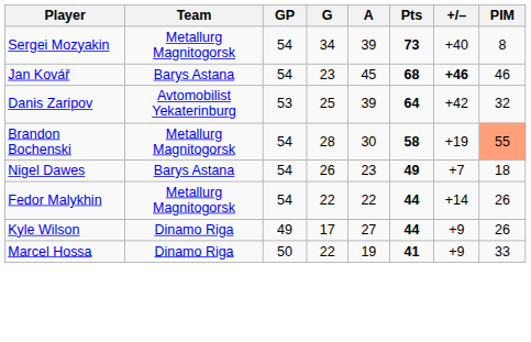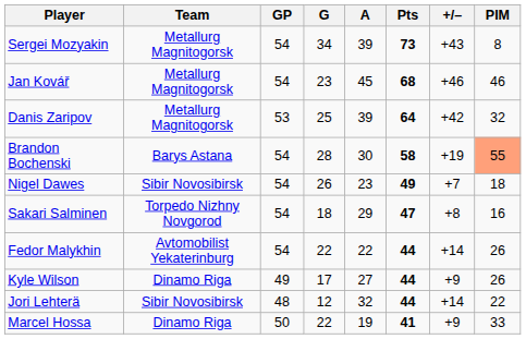 <table class="wikitable sortable">
 <tr>
 <th style="width: 12em;">Player</th>
 <th style="width: 13em;">Team</th>
 <th style="width: 4em;">GP</th>
 <th style="width: 4em;">G</th>
 <th style="width: 4em;">A</th>
 <th style="width: 4em;">Pts</th>
 <th style="width: 4em;">+/–</th>
 <th style="width: 4em;">PIM</th>
 </tr>
 <tr align="center">
 <td align=left> <a href='#'>Sergei Mozyakin</a></td>
 <td><a href='#'>Metallurg Magnitogorsk</a></td>
 <td>54</td>
 <td>34</td>
 <td>39</td>
 <td><strong>73</strong></td>
-<td>+40</td>
+<td>+43</td>
 <td>8</td>
 </tr>
 <tr align="center">
 <td align="left"> <a href='#'>Jan Kovář</a></td>
-<td><a href='#'>Barys Astana</a></td>
+<td><a href='#'>Metallurg Magnitogorsk</a></td>
 <td>54</td>
 <td>23</td>
 <td>45</td>
 <td><strong>68</strong></td>
-<td><strong>+46</strong></td>
+<td>+46</td>
 <td>46</td>
 </tr>
 <tr align="center">
 <td align=left> <a href='#'>Danis Zaripov</a></td>
-<td><a href='#'>Avtomobilist Yekaterinburg</a></td>
+<td><a href='#'>Metallurg Magnitogorsk</a></td>
 <td>53</td>
 <td>25</td>
 <td>39</td>
 <td><strong>64</strong></td>
 <td>+42</td>
 <td>32</td>
 </tr>
 <tr align="center">
 <td align="left"> <a href='#'>Brandon Bochenski</a></td>
-<td><a href='#'>Metallurg Magnitogorsk</a></td>
+<td><a href='#'>Barys Astana</a></td>
 <td>54</td>
 <td>28</td>
 <td>30</td>
 <td><strong>58</strong></td>
 <td>+19</td>
 <td style="background: lightsalmon;">55</td>
 </tr>
 <tr align="center">
 <td align="left"> <a href='#'>Nigel Dawes</a></td>
-<td><a href='#'>Barys Astana</a></td>
+<td><a href='#'>Sibir Novosibirsk</a></td>
 <td>54</td>
 <td>26</td>
 <td>23</td>
 <td><strong>49</strong></td>
 <td>+7</td>
 <td>18</td>
 </tr>
 <tr align="center">
+<td align="left"> <a href='#'>Sakari Salminen</a></td>
+<td><a href='#'>Torpedo Nizhny Novgorod</a></td>
+<td>54</td>
+<td>18</td>
+<td>29</td>
+<td><strong>47</strong></td>
+<td>+8</td>
+<td>16</td>
+</tr>
+<tr align="center">
 <td align="left"> <a href='#'>Fedor Malykhin</a></td>
-<td><a href='#'>Metallurg Magnitogorsk</a></td>
+<td><a href='#'>Avtomobilist Yekaterinburg</a></td>
 <td>54</td>
 <td>22</td>
 <td>22</td>
 <td><strong>44</strong></td>
 <td>+14</td>
 <td>26</td>
 </tr>
 <tr align="center">
 <td align="left"> <a href='#'>Kyle Wilson</a></td>
 <td><a href='#'>Dinamo Riga</a></td>
 <td>49</td>
 <td>17</td>
 <td>27</td>
 <td><strong>44</strong></td>
 <td>+9</td>
 <td>26</td>
 </tr>
 <tr align="center">
+<td align="left"> <a href='#'>Jori Lehterä</a></td>
+<td><a href='#'>Sibir Novosibirsk</a></td>
+<td>48</td>
+<td>12</td>
+<td>32</td>
+<td><strong>44</strong></td>
+<td>+14</td>
+<td>22</td>
+</tr>
+<tr align="center">
 <td align="left"> <a href='#'>Marcel Hossa</a></td>
 <td><a href='#'>Dinamo Riga</a></td>
 <td>50</td>
 <td>22</td>
 <td>19</td>
 <td><strong>41</strong></td>
 <td>+9</td>
 <td>33</td>
 </tr>
 </table>
